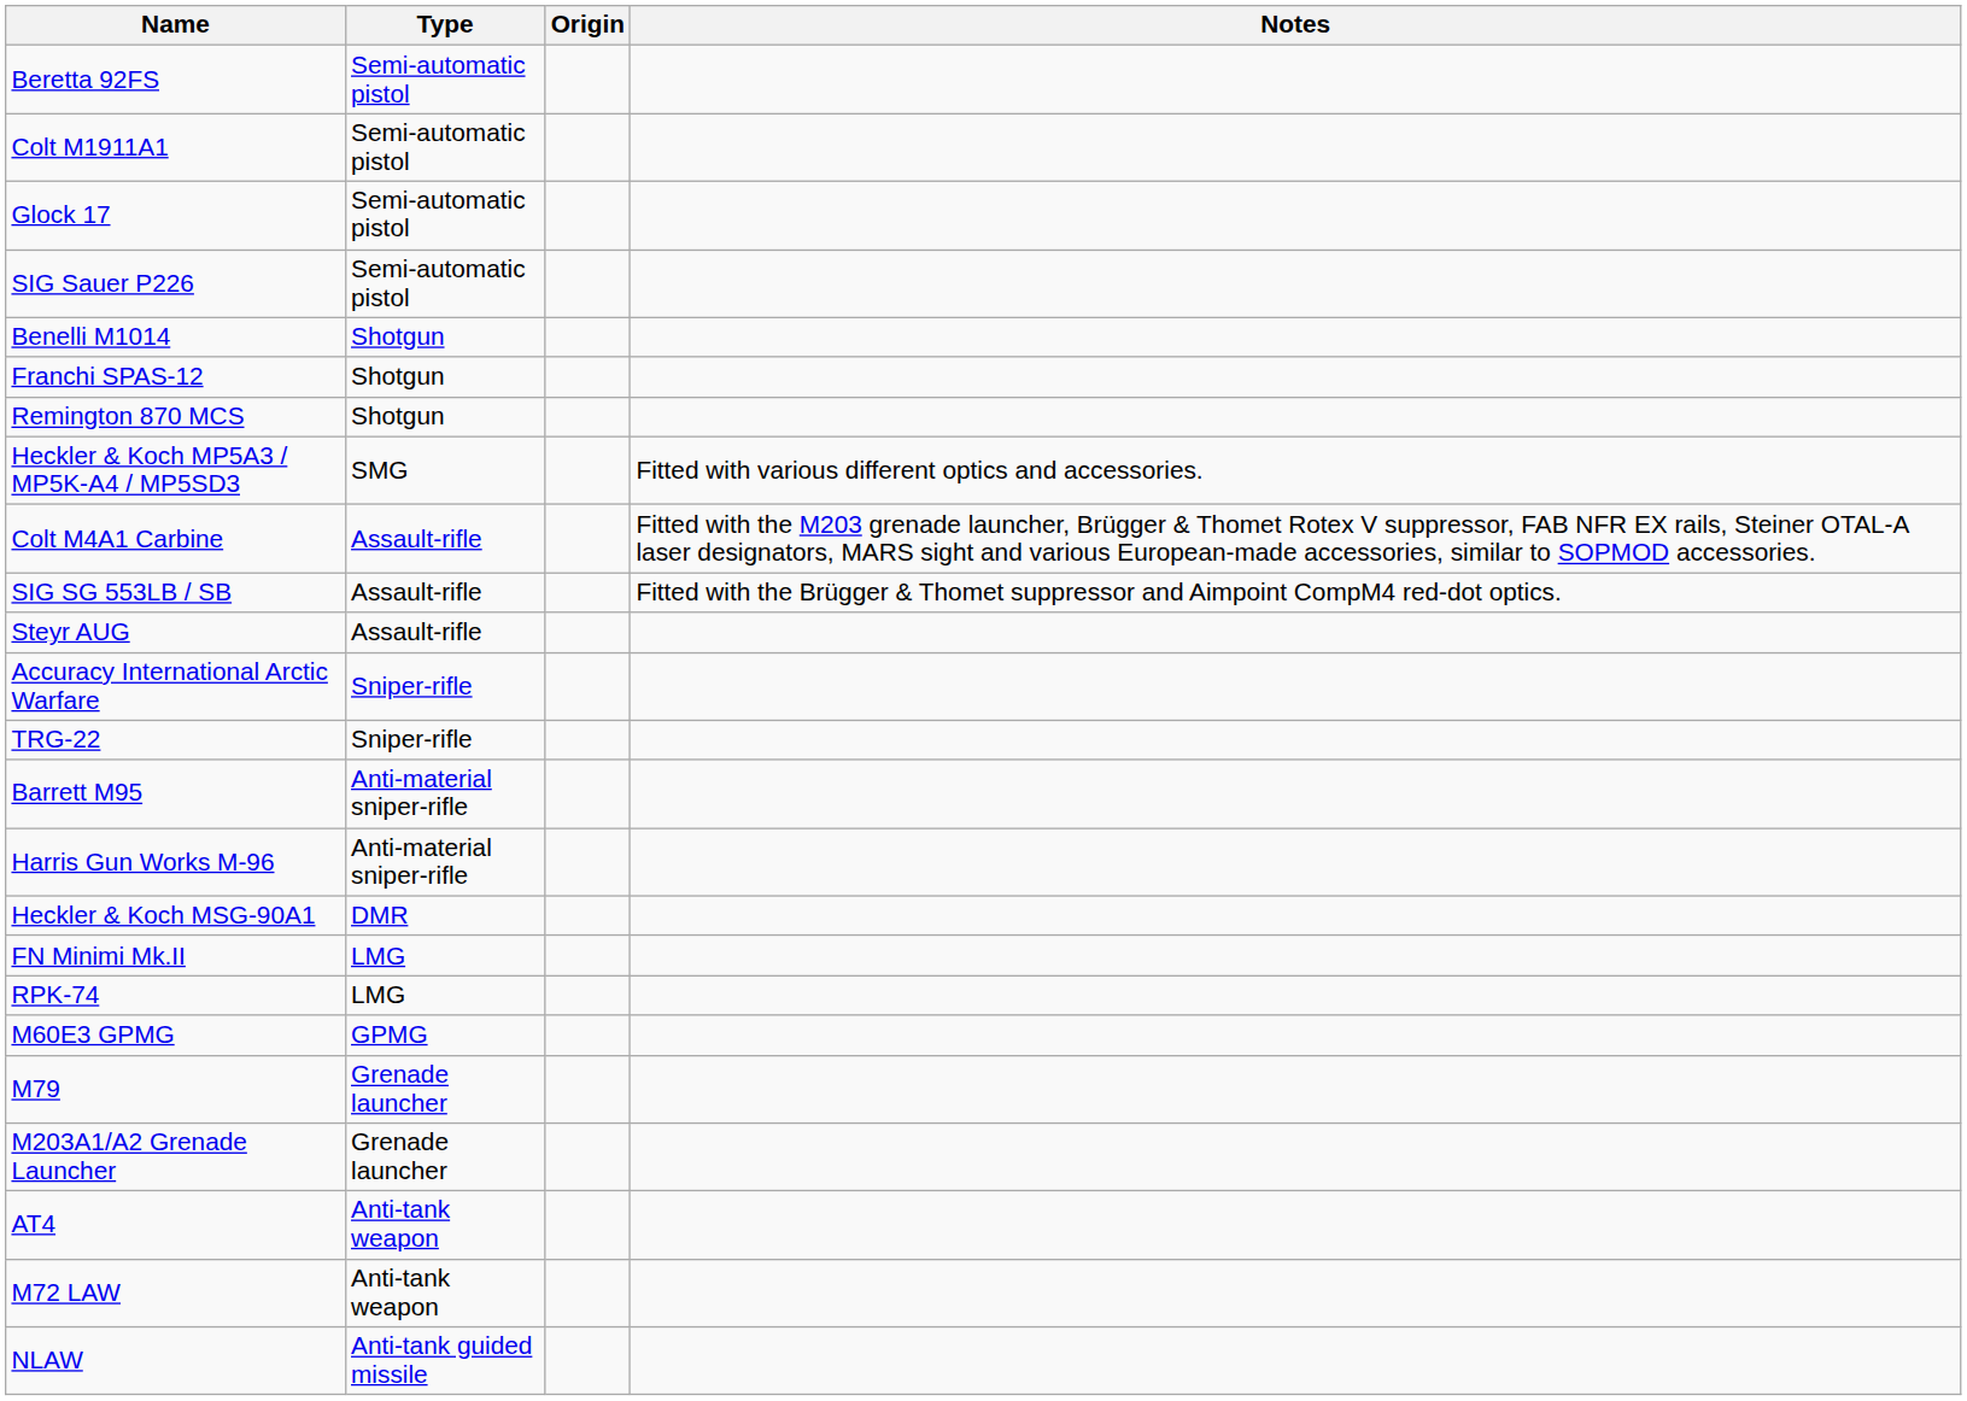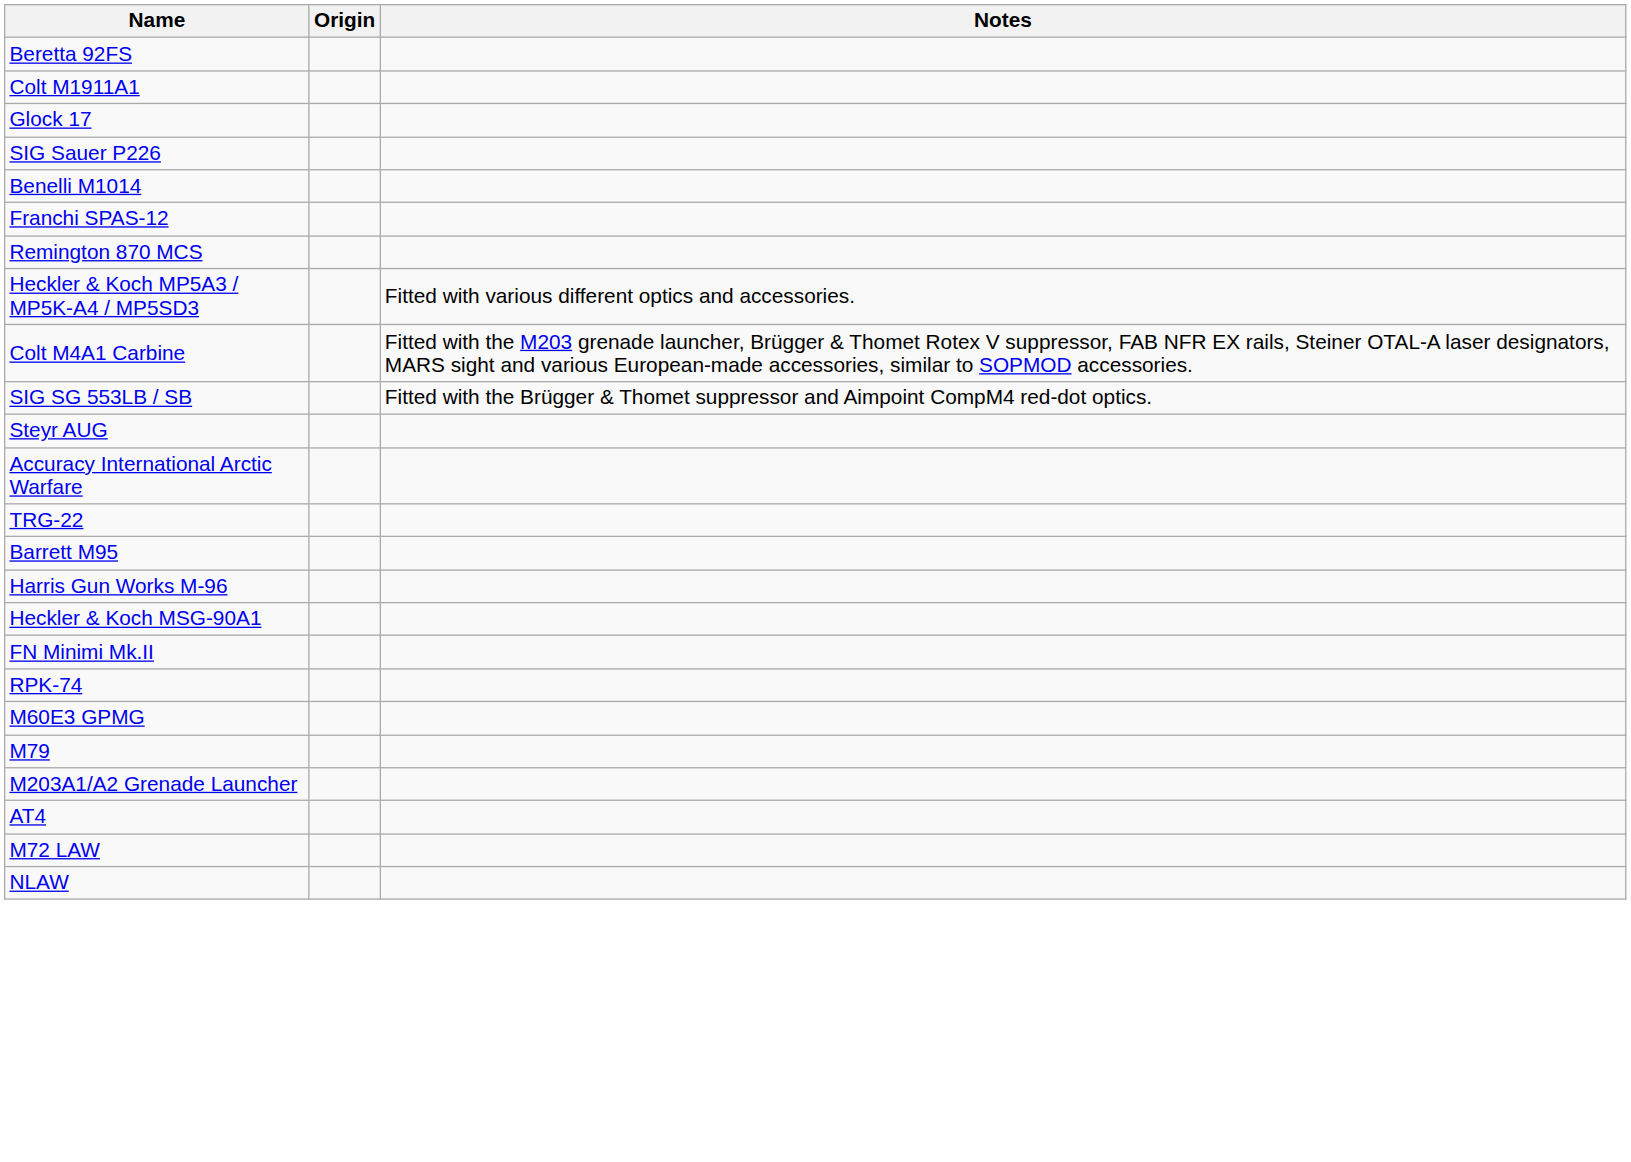 <table class="wikitable" ; text-align:"center;">
 <tr>
 <th>Name</th>
-<th>Type</th>
 <th>Origin</th>
 <th>Notes</th>
 </tr>
 <tr>
 <td><a href='#'>Beretta 92FS</a></td>
-<td><a href='#'>Semi-automatic pistol</a></td>
 <td></td>
 <td></td>
 </tr>
 <tr>
 <td><a href='#'>Colt M1911A1</a></td>
-<td>Semi-automatic pistol</td>
 <td></td>
 <td></td>
 </tr>
 <tr>
 <td><a href='#'>Glock 17</a></td>
-<td>Semi-automatic pistol</td>
 <td></td>
 <td></td>
 </tr>
 <tr>
 <td><a href='#'>SIG Sauer P226</a></td>
-<td>Semi-automatic pistol</td>
 <td></td>
 <td></td>
 </tr>
 <tr>
 <td><a href='#'>Benelli M1014</a></td>
-<td><a href='#'>Shotgun</a></td>
 <td></td>
 <td></td>
 </tr>
 <tr>
 <td><a href='#'>Franchi SPAS-12</a></td>
-<td>Shotgun</td>
 <td></td>
 <td></td>
 </tr>
 <tr>
 <td><a href='#'>Remington 870 MCS</a></td>
-<td>Shotgun</td>
 <td></td>
 <td></td>
 </tr>
 <tr>
 <td><a href='#'>Heckler & Koch MP5A3 / MP5K-A4 / MP5SD3</a></td>
-<td>SMG</td>
 <td></td>
 <td style="text-align:left;">Fitted with various different optics and accessories.</td>
 </tr>
 <tr>
 <td><a href='#'>Colt M4A1 Carbine</a></td>
-<td><a href='#'>Assault-rifle</a></td>
 <td></td>
 <td style="text-align:left;">Fitted with the <a href='#'>M203</a> grenade launcher, Brügger & Thomet Rotex V suppressor, FAB NFR EX rails, Steiner OTAL-A laser designators, MARS sight and various European-made accessories, similar to <a href='#'>SOPMOD</a> accessories.</td>
 </tr>
 <tr>
 <td><a href='#'>SIG SG 553LB / SB</a></td>
-<td>Assault-rifle</td>
 <td></td>
 <td style="text-align:left;">Fitted with the Brügger & Thomet suppressor and Aimpoint CompM4 red-dot optics.</td>
 </tr>
 <tr>
 <td><a href='#'>Steyr AUG</a></td>
-<td>Assault-rifle</td>
 <td></td>
 <td></td>
 </tr>
 <tr>
 <td><a href='#'>Accuracy International Arctic Warfare</a></td>
-<td><a href='#'>Sniper-rifle</a></td>
 <td></td>
 <td></td>
 </tr>
 <tr>
 <td><a href='#'>TRG-22</a></td>
-<td>Sniper-rifle</td>
 <td></td>
 <td></td>
 </tr>
 <tr>
 <td><a href='#'>Barrett M95</a></td>
-<td><a href='#'>Anti-material</a> sniper-rifle</td>
 <td></td>
 <td></td>
 </tr>
 <tr>
 <td><a href='#'>Harris Gun Works M-96</a></td>
-<td>Anti-material sniper-rifle</td>
 <td></td>
 <td></td>
 </tr>
 <tr>
 <td><a href='#'>Heckler & Koch MSG-90A1</a></td>
-<td><a href='#'>DMR</a></td>
 <td></td>
 <td></td>
 </tr>
 <tr>
 <td><a href='#'>FN Minimi Mk.II</a></td>
-<td><a href='#'>LMG</a></td>
 <td></td>
 <td></td>
 </tr>
 <tr>
 <td><a href='#'>RPK-74</a></td>
-<td>LMG</td>
 <td></td>
 <td></td>
 </tr>
 <tr>
 <td><a href='#'>M60E3 GPMG</a></td>
-<td><a href='#'>GPMG</a></td>
 <td></td>
 <td></td>
 </tr>
 <tr>
 <td><a href='#'>M79</a></td>
-<td><a href='#'>Grenade launcher</a></td>
 <td></td>
 <td></td>
 </tr>
 <tr>
 <td><a href='#'>M203A1/A2 Grenade Launcher</a></td>
-<td>Grenade launcher</td>
 <td></td>
 <td></td>
 </tr>
 <tr>
 <td><a href='#'>AT4</a></td>
-<td><a href='#'>Anti-tank weapon</a></td>
 <td></td>
 <td></td>
 </tr>
 <tr>
 <td><a href='#'>M72 LAW</a></td>
-<td>Anti-tank weapon</td>
 <td></td>
 <td></td>
 </tr>
 <tr>
 <td><a href='#'>NLAW</a></td>
-<td><a href='#'>Anti-tank guided missile</a></td>
 <td></td>
 <td></td>
 </tr>
 </table>
